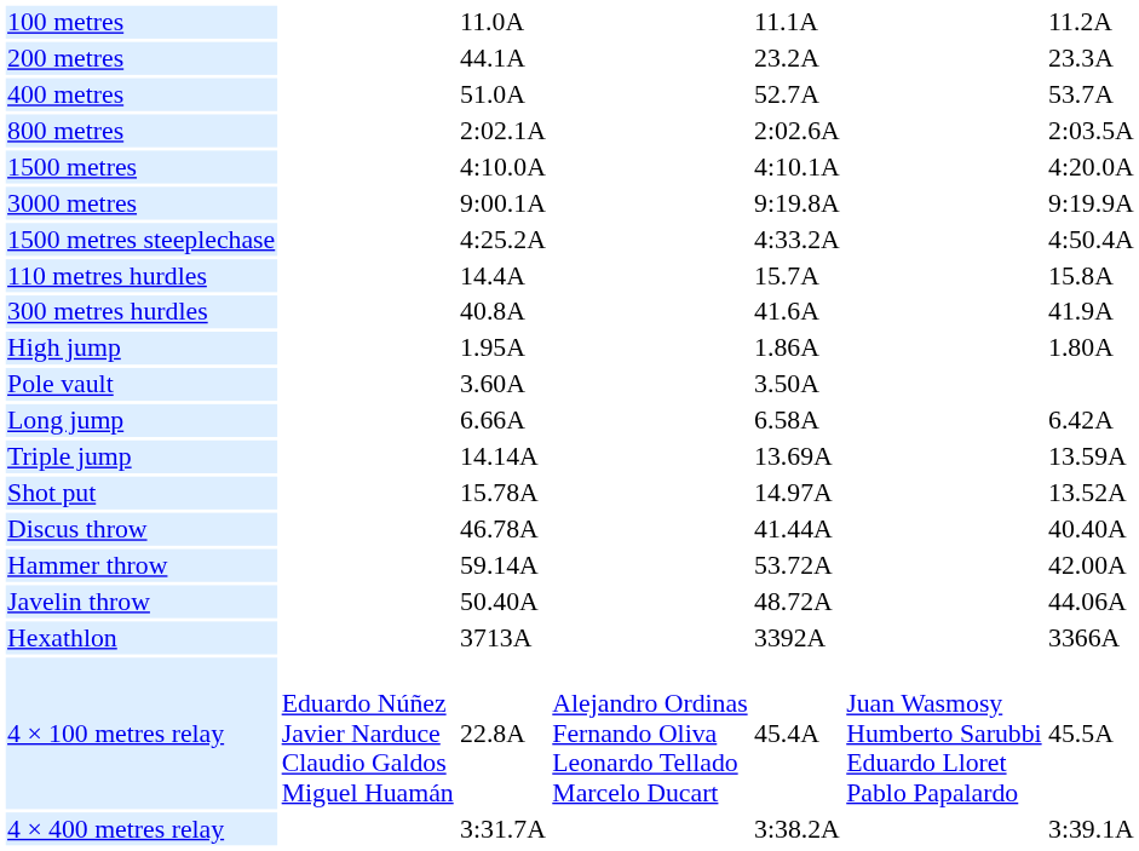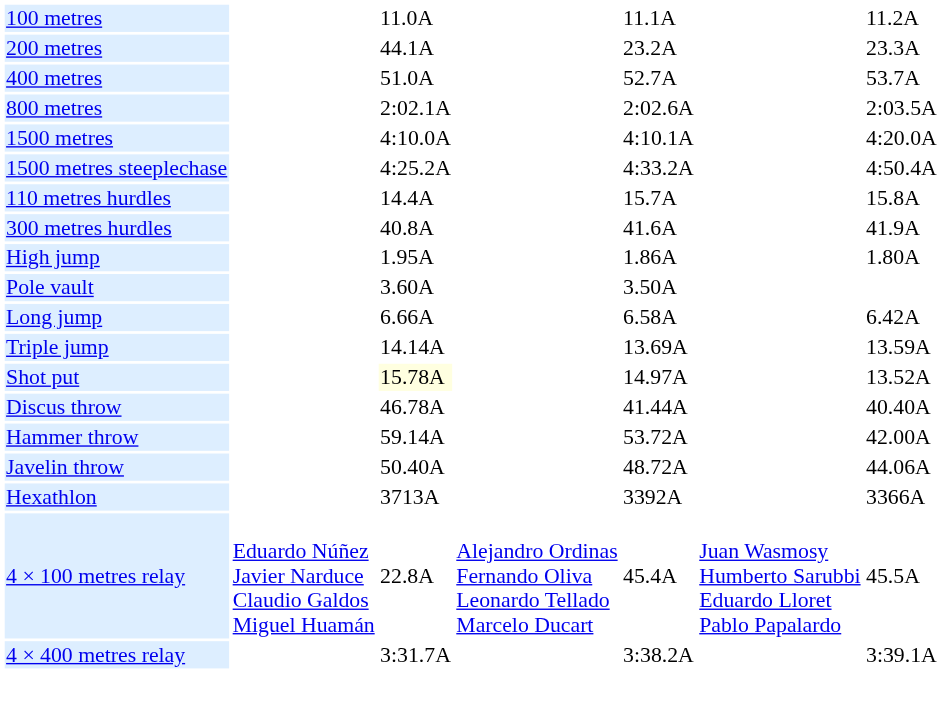 <table>
 <tr>
 <td bgcolor = DDEEFF><a href='#'>100 metres</a></td>
 <td></td>
 <td>11.0A</td>
 <td></td>
 <td>11.1A</td>
 <td></td>
 <td>11.2A</td>
 </tr>
 <tr>
 <td bgcolor = DDEEFF><a href='#'>200 metres</a></td>
 <td></td>
 <td>44.1A</td>
 <td></td>
 <td>23.2A</td>
 <td></td>
 <td>23.3A</td>
 </tr>
 <tr>
 <td bgcolor = DDEEFF><a href='#'>400 metres</a></td>
 <td></td>
 <td>51.0A</td>
 <td></td>
 <td>52.7A</td>
 <td></td>
 <td>53.7A</td>
 </tr>
 <tr>
 <td bgcolor = DDEEFF><a href='#'>800 metres</a></td>
 <td></td>
 <td>2:02.1A</td>
 <td></td>
 <td>2:02.6A</td>
 <td></td>
 <td>2:03.5A</td>
 </tr>
 <tr>
 <td bgcolor = DDEEFF><a href='#'>1500 metres</a></td>
 <td></td>
 <td>4:10.0A</td>
 <td></td>
 <td>4:10.1A</td>
 <td></td>
 <td>4:20.0A</td>
-</tr>
-<tr>
-<td bgcolor = DDEEFF><a href='#'>3000 metres</a></td>
-<td></td>
-<td>9:00.1A</td>
-<td></td>
-<td>9:19.8A</td>
-<td></td>
-<td>9:19.9A</td>
 </tr>
 <tr>
 <td bgcolor = DDEEFF><a href='#'>1500 metres steeplechase</a></td>
 <td></td>
 <td>4:25.2A</td>
 <td></td>
 <td>4:33.2A</td>
 <td></td>
 <td>4:50.4A</td>
 </tr>
 <tr>
 <td bgcolor = DDEEFF><a href='#'>110 metres hurdles</a></td>
 <td></td>
 <td>14.4A</td>
 <td></td>
 <td>15.7A</td>
 <td></td>
 <td>15.8A</td>
 </tr>
 <tr>
 <td bgcolor = DDEEFF><a href='#'>300 metres hurdles</a></td>
 <td></td>
 <td>40.8A</td>
 <td></td>
 <td>41.6A</td>
 <td></td>
 <td>41.9A</td>
 </tr>
 <tr>
 <td bgcolor = DDEEFF><a href='#'>High jump</a></td>
 <td></td>
 <td>1.95A</td>
 <td></td>
 <td>1.86A</td>
 <td></td>
 <td>1.80A</td>
 </tr>
 <tr>
 <td bgcolor = DDEEFF><a href='#'>Pole vault</a></td>
 <td></td>
 <td>3.60A</td>
 <td></td>
 <td>3.50A</td>
 <td></td>
 <td></td>
 </tr>
 <tr>
 <td bgcolor = DDEEFF><a href='#'>Long jump</a></td>
 <td></td>
 <td>6.66A</td>
 <td></td>
 <td>6.58A</td>
 <td></td>
 <td>6.42A</td>
 </tr>
 <tr>
 <td bgcolor = DDEEFF><a href='#'>Triple jump</a></td>
 <td></td>
 <td>14.14A</td>
 <td></td>
 <td>13.69A</td>
 <td></td>
 <td>13.59A</td>
 </tr>
 <tr>
 <td bgcolor = DDEEFF><a href='#'>Shot put</a></td>
 <td></td>
-<td>15.78A</td>
+<td style="background: lightyellow;">15.78A</td>
 <td></td>
 <td>14.97A</td>
 <td></td>
 <td>13.52A</td>
 </tr>
 <tr>
 <td bgcolor = DDEEFF><a href='#'>Discus throw</a></td>
 <td></td>
 <td>46.78A</td>
 <td></td>
 <td>41.44A</td>
 <td></td>
 <td>40.40A</td>
 </tr>
 <tr>
 <td bgcolor = DDEEFF><a href='#'>Hammer throw</a></td>
 <td></td>
 <td>59.14A</td>
 <td></td>
 <td>53.72A</td>
 <td></td>
 <td>42.00A</td>
 </tr>
 <tr>
 <td bgcolor = DDEEFF><a href='#'>Javelin throw</a></td>
 <td></td>
 <td>50.40A</td>
 <td></td>
 <td>48.72A</td>
 <td></td>
 <td>44.06A</td>
 </tr>
 <tr>
 <td bgcolor = DDEEFF><a href='#'>Hexathlon</a></td>
 <td></td>
 <td>3713A</td>
 <td></td>
 <td>3392A</td>
 <td></td>
 <td>3366A</td>
 </tr>
 <tr>
 <td bgcolor = DDEEFF><a href='#'>4 × 100 metres relay</a></td>
 <td> <br> <a href='#'>Eduardo Núñez</a> <br> <a href='#'>Javier Narduce</a> <br> <a href='#'>Claudio Galdos</a> <br> <a href='#'>Miguel Huamán</a></td>
 <td>22.8A</td>
 <td> <br> <a href='#'>Alejandro Ordinas</a> <br> <a href='#'>Fernando Oliva</a> <br> <a href='#'>Leonardo Tellado</a> <br> <a href='#'>Marcelo Ducart</a></td>
 <td>45.4A</td>
 <td> <br> <a href='#'>Juan Wasmosy</a> <br> <a href='#'>Humberto Sarubbi</a> <br> <a href='#'>Eduardo Lloret</a> <br> <a href='#'>Pablo Papalardo</a></td>
 <td>45.5A</td>
 </tr>
 <tr>
 <td bgcolor = DDEEFF><a href='#'>4 × 400 metres relay</a></td>
 <td></td>
 <td>3:31.7A</td>
 <td></td>
 <td>3:38.2A</td>
 <td></td>
 <td>3:39.1A</td>
 </tr>
 </table>
